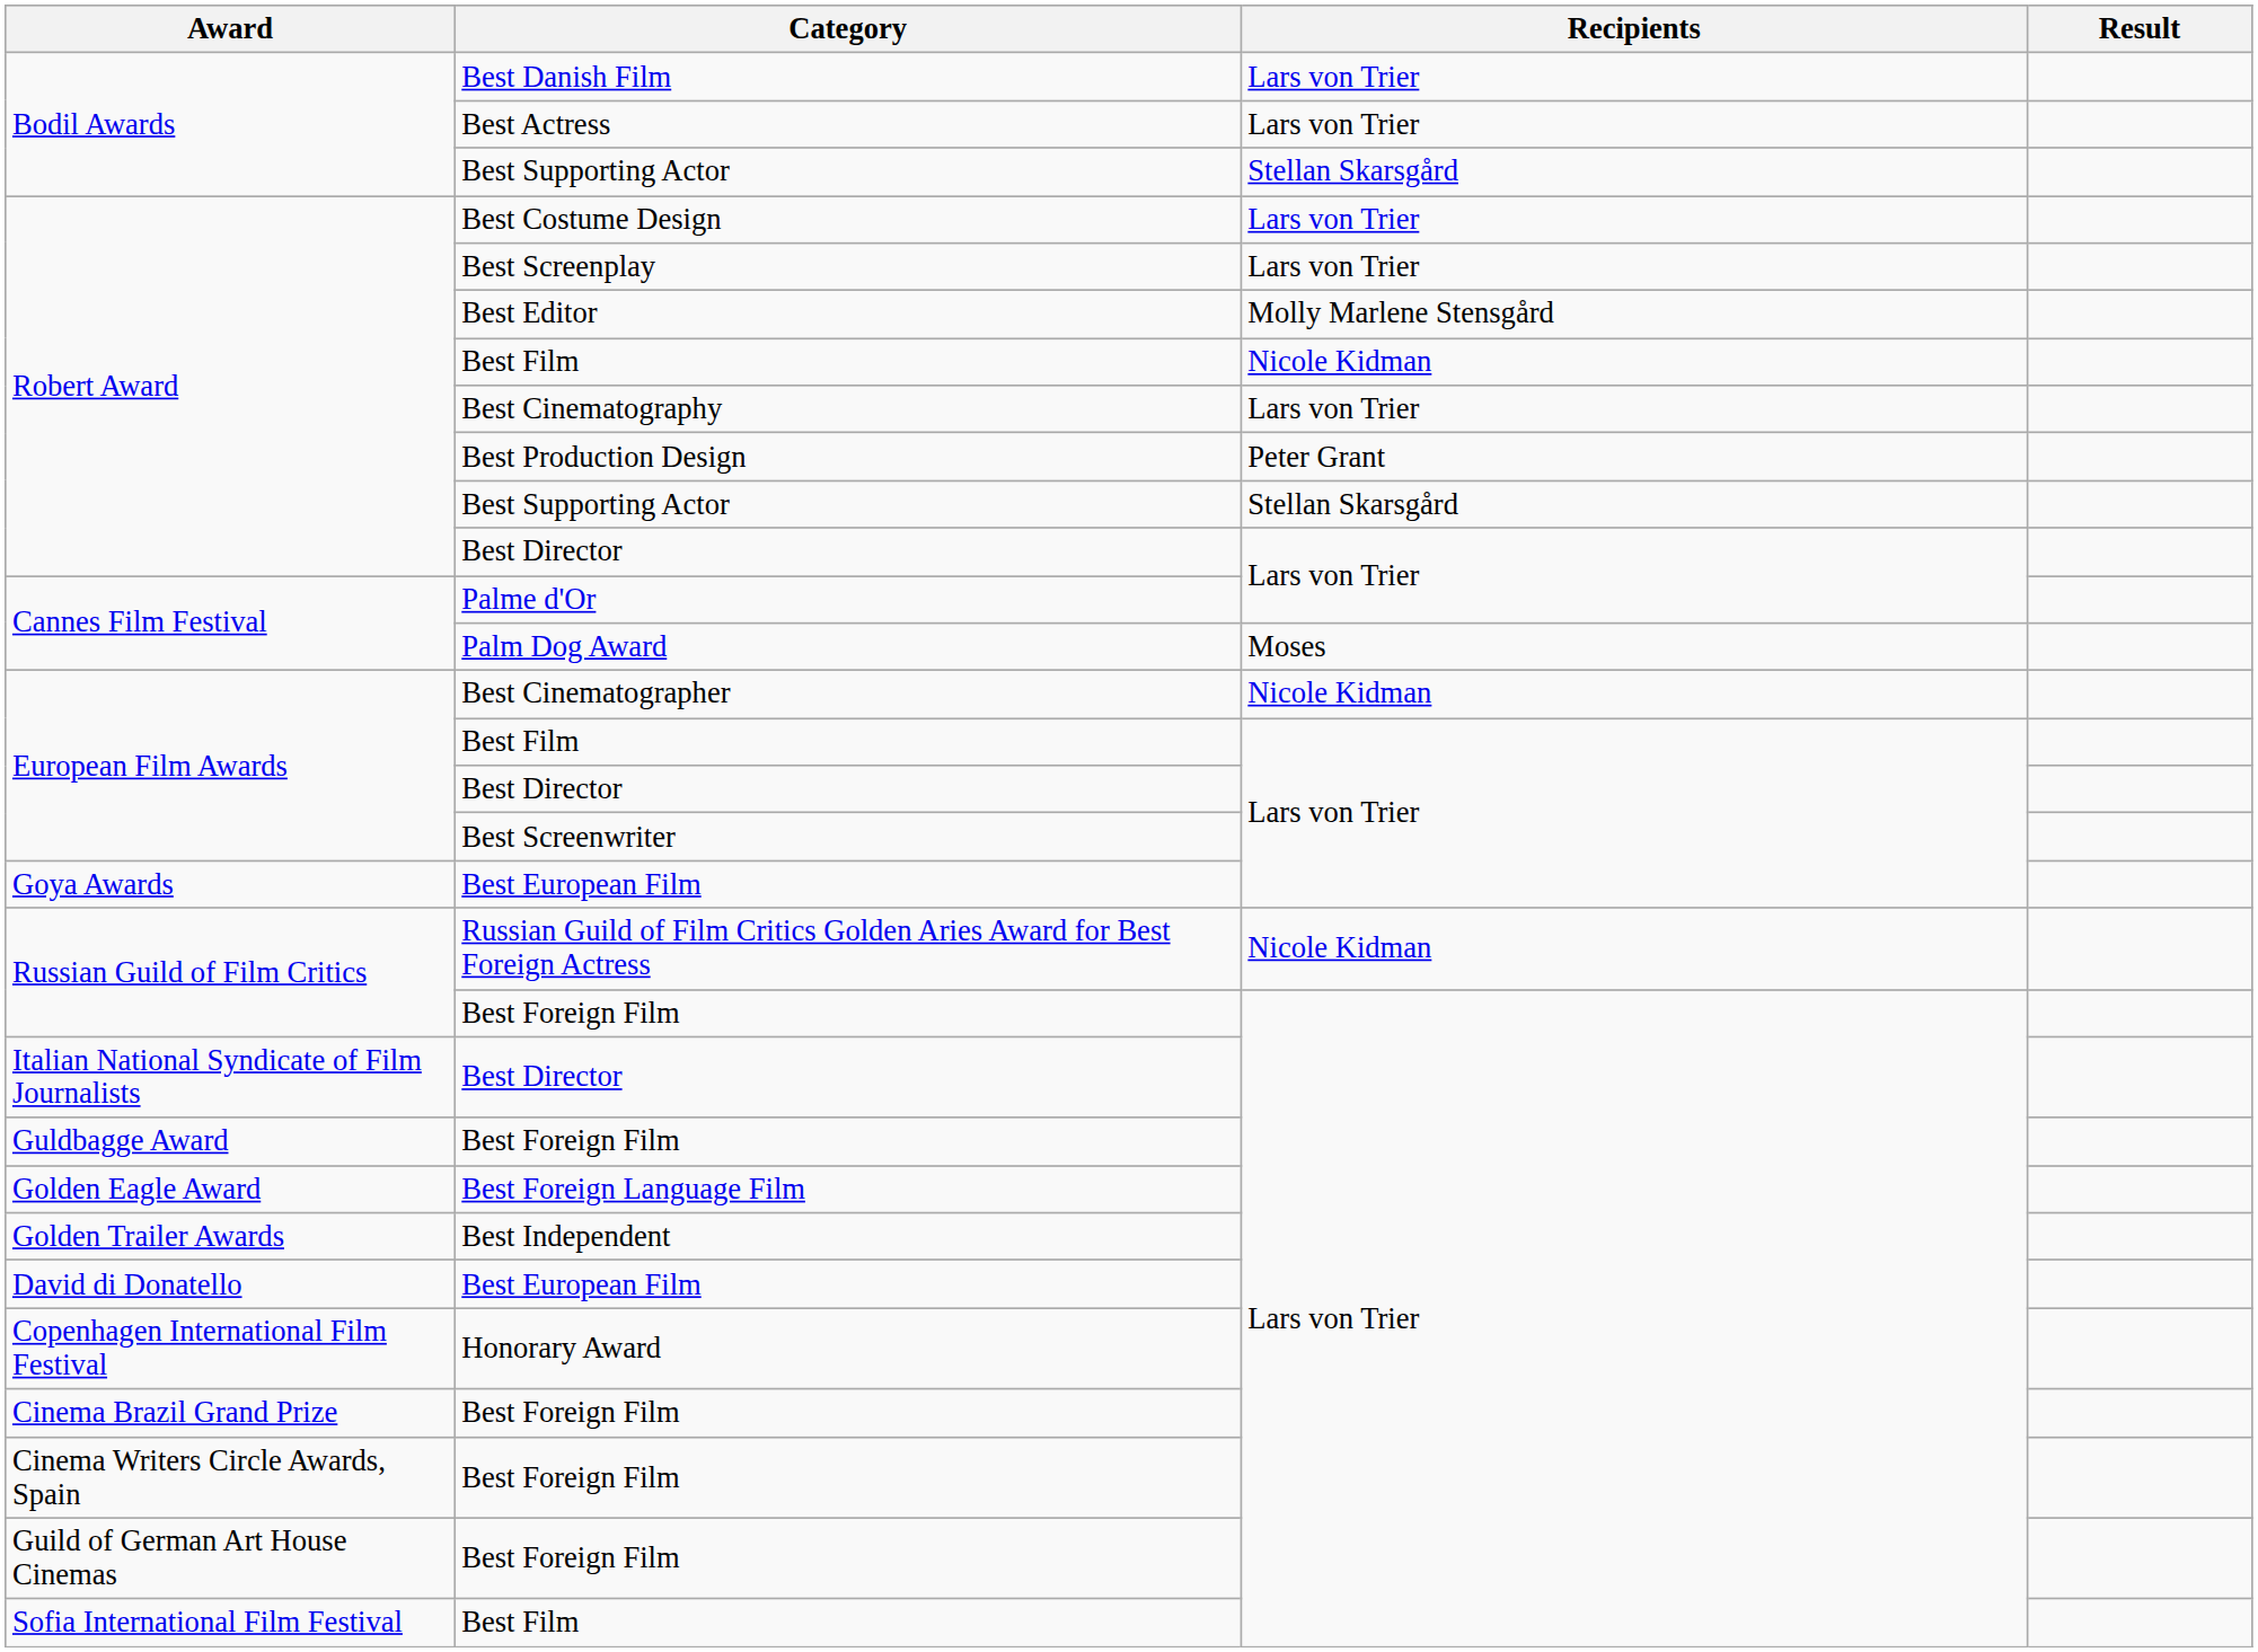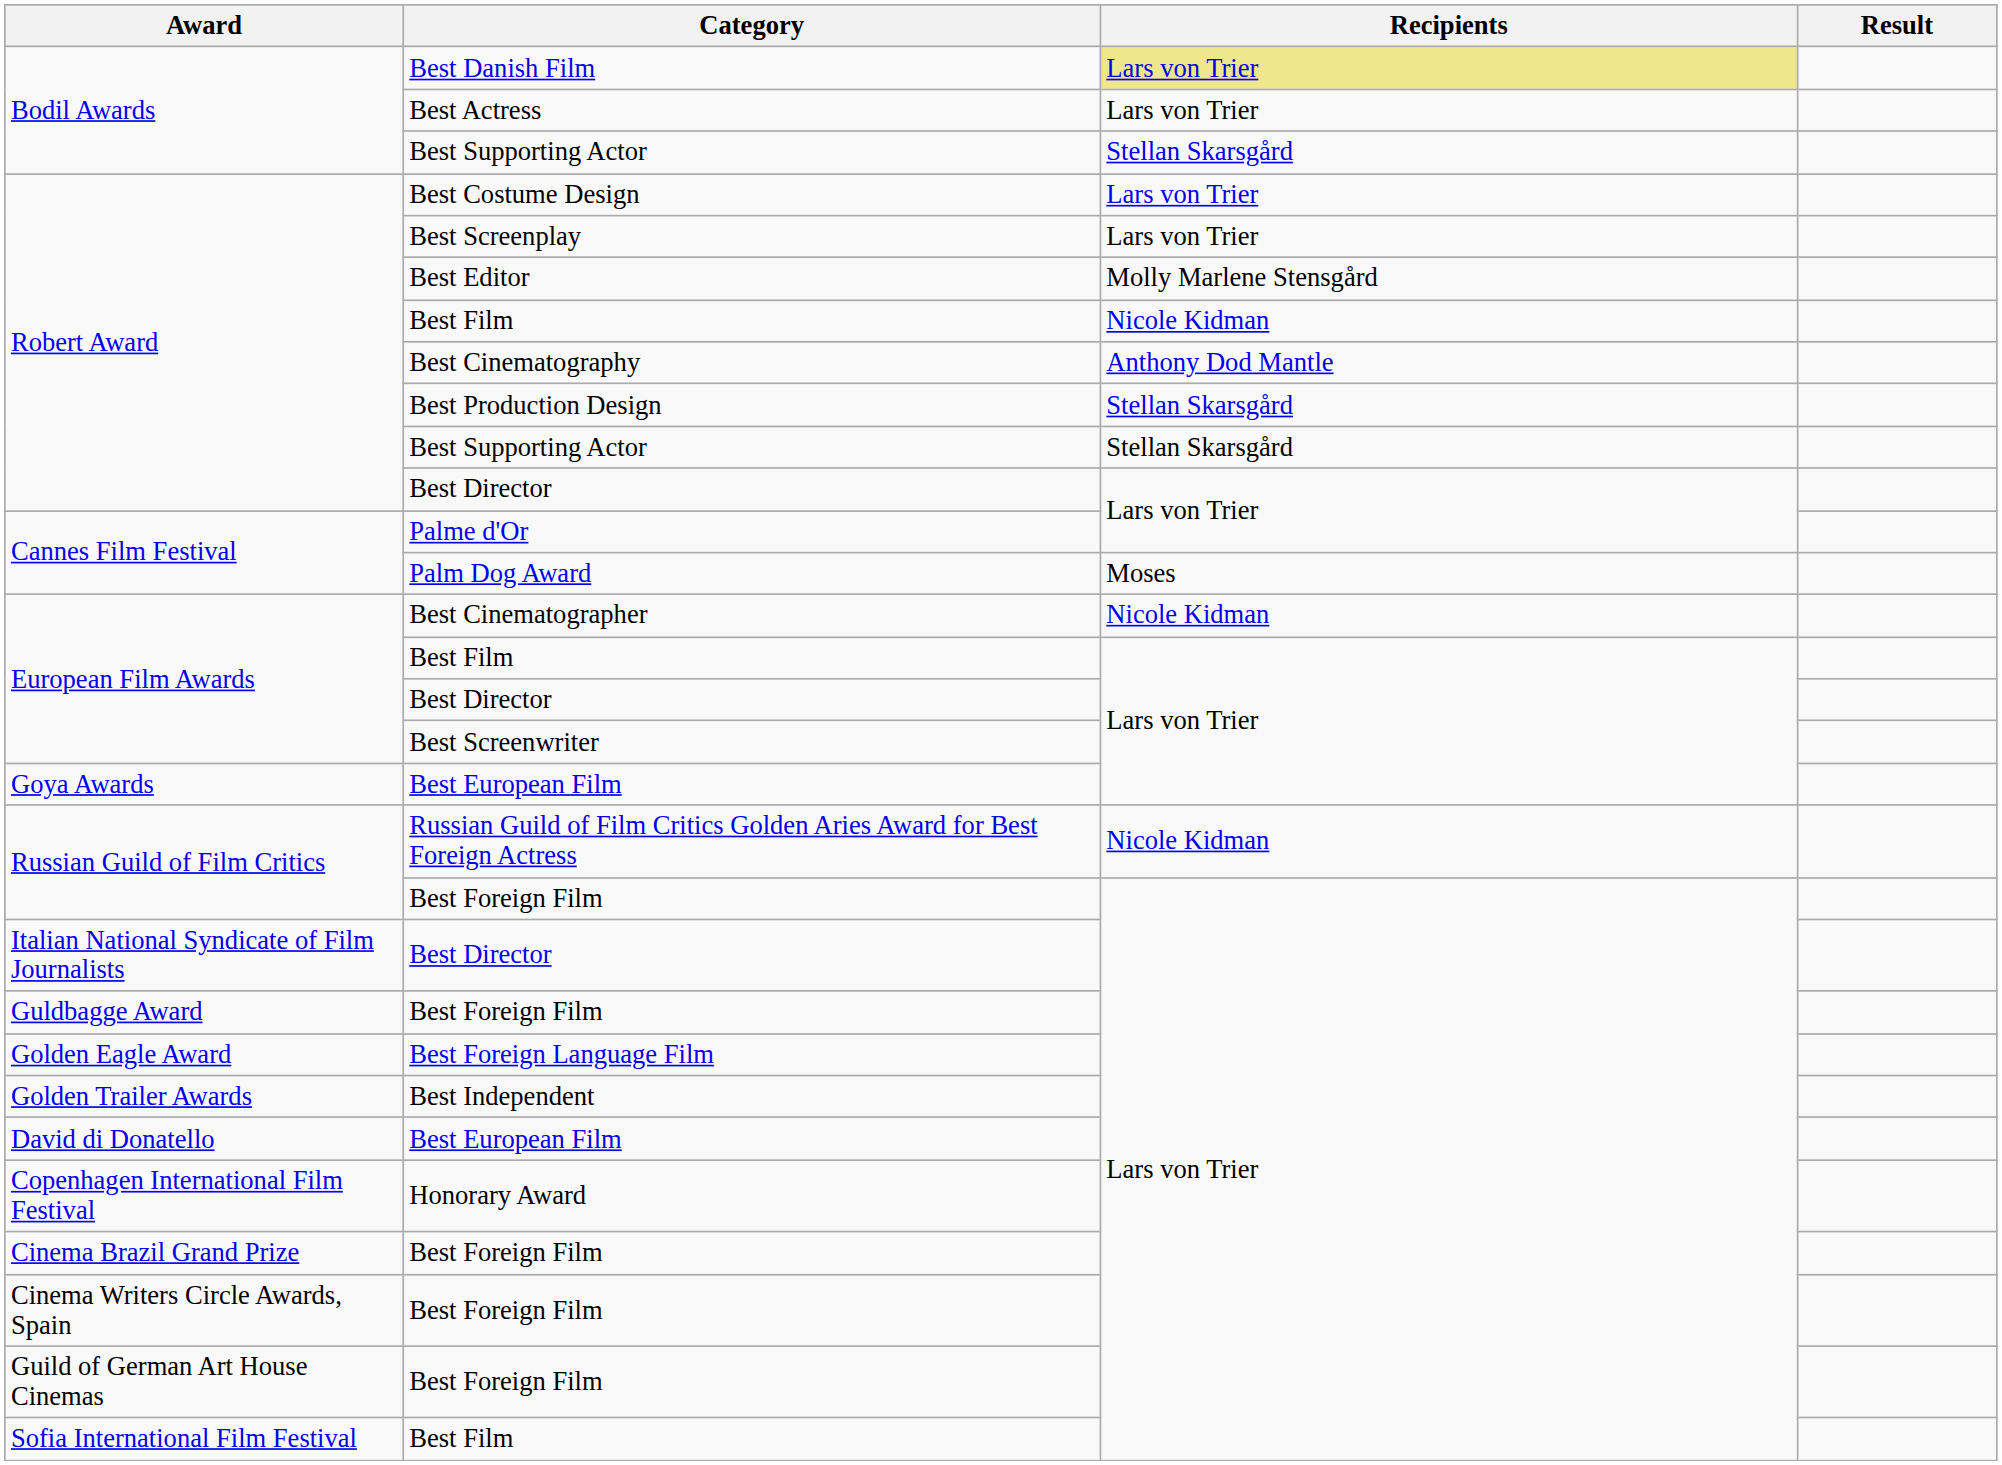 <table class="wikitable" style="width:95%;">
 <tr>
 <th style="width:20%;">Award</th>
 <th style="width:35%;">Category</th>
 <th style="width:35%;">Recipients</th>
 <th style="width:10%;">Result</th>
 </tr>
 <tr>
 <td rowspan="3"><a href='#'>Bodil Awards</a></td>
 <td><a href='#'>Best Danish Film</a></td>
-<td><a href='#'>Lars von Trier</a></td>
+<td style="background: khaki;"><a href='#'>Lars von Trier</a></td>
 <td></td>
 </tr>
 <tr>
 <td>Best Actress</td>
 <td>Lars von Trier</td>
 <td></td>
 </tr>
 <tr>
 <td>Best Supporting Actor</td>
 <td><a href='#'>Stellan Skarsgård</a></td>
 <td></td>
 </tr>
 <tr>
 <td rowspan="8"><a href='#'>Robert Award</a></td>
 <td>Best Costume Design</td>
 <td><a href='#'>Lars von Trier</a></td>
 <td></td>
 </tr>
 <tr>
 <td>Best Screenplay</td>
 <td>Lars von Trier</td>
 <td></td>
 </tr>
 <tr>
 <td>Best Editor</td>
 <td>Molly Marlene Stensgård</td>
 <td></td>
 </tr>
 <tr>
 <td>Best Film</td>
 <td><a href='#'>Nicole Kidman</a></td>
 <td></td>
 </tr>
 <tr>
 <td>Best Cinematography</td>
-<td>Lars von Trier</td>
+<td><a href='#'>Anthony Dod Mantle</a></td>
 <td></td>
 </tr>
 <tr>
 <td>Best Production Design</td>
-<td>Peter Grant</td>
+<td><a href='#'>Stellan Skarsgård</a></td>
 <td></td>
 </tr>
 <tr>
 <td>Best Supporting Actor</td>
 <td>Stellan Skarsgård</td>
 <td></td>
 </tr>
 <tr>
 <td>Best Director</td>
 <td rowspan="2">Lars von Trier</td>
 <td></td>
 </tr>
 <tr>
 <td rowspan="2"><a href='#'>Cannes Film Festival</a></td>
 <td><a href='#'>Palme d'Or</a></td>
 <td></td>
 </tr>
 <tr>
 <td><a href='#'>Palm Dog Award</a></td>
 <td>Moses</td>
 <td></td>
 </tr>
 <tr>
 <td rowspan="4"><a href='#'>European Film Awards</a></td>
 <td>Best Cinematographer</td>
 <td><a href='#'>Nicole Kidman</a></td>
 <td></td>
 </tr>
 <tr>
 <td>Best Film</td>
 <td rowspan="4">Lars von Trier</td>
 <td></td>
 </tr>
 <tr>
 <td>Best Director</td>
 <td></td>
 </tr>
 <tr>
 <td>Best Screenwriter</td>
 <td></td>
 </tr>
 <tr>
 <td><a href='#'>Goya Awards</a></td>
 <td><a href='#'>Best European Film</a></td>
 <td></td>
 </tr>
 <tr>
 <td rowspan="2"><a href='#'>Russian Guild of Film Critics</a></td>
 <td><a href='#'>Russian Guild of Film Critics Golden Aries Award for Best Foreign Actress</a></td>
 <td><a href='#'>Nicole Kidman</a></td>
 <td></td>
 </tr>
 <tr>
 <td>Best Foreign Film</td>
 <td rowspan="11">Lars von Trier</td>
 <td></td>
 </tr>
 <tr>
 <td><a href='#'>Italian National Syndicate of Film Journalists</a></td>
 <td><a href='#'>Best Director</a></td>
 <td></td>
 </tr>
 <tr>
 <td><a href='#'>Guldbagge Award</a></td>
 <td>Best Foreign Film</td>
 <td></td>
 </tr>
 <tr>
 <td><a href='#'>Golden Eagle Award</a></td>
 <td><a href='#'>Best Foreign Language Film</a></td>
 <td></td>
 </tr>
 <tr>
 <td><a href='#'>Golden Trailer Awards</a></td>
 <td>Best Independent</td>
 <td></td>
 </tr>
 <tr>
 <td><a href='#'>David di Donatello</a></td>
 <td><a href='#'>Best European Film</a></td>
 <td></td>
 </tr>
 <tr>
 <td><a href='#'>Copenhagen International Film Festival</a></td>
 <td>Honorary Award</td>
 <td></td>
 </tr>
 <tr>
 <td><a href='#'>Cinema Brazil Grand Prize</a></td>
 <td>Best Foreign Film</td>
 <td></td>
 </tr>
 <tr>
 <td>Cinema Writers Circle Awards, Spain</td>
 <td>Best Foreign Film</td>
 <td></td>
 </tr>
 <tr>
 <td>Guild of German Art House Cinemas</td>
 <td>Best Foreign Film</td>
 <td></td>
 </tr>
 <tr>
 <td><a href='#'>Sofia International Film Festival</a></td>
 <td>Best Film</td>
 <td></td>
 </tr>
 </table>
